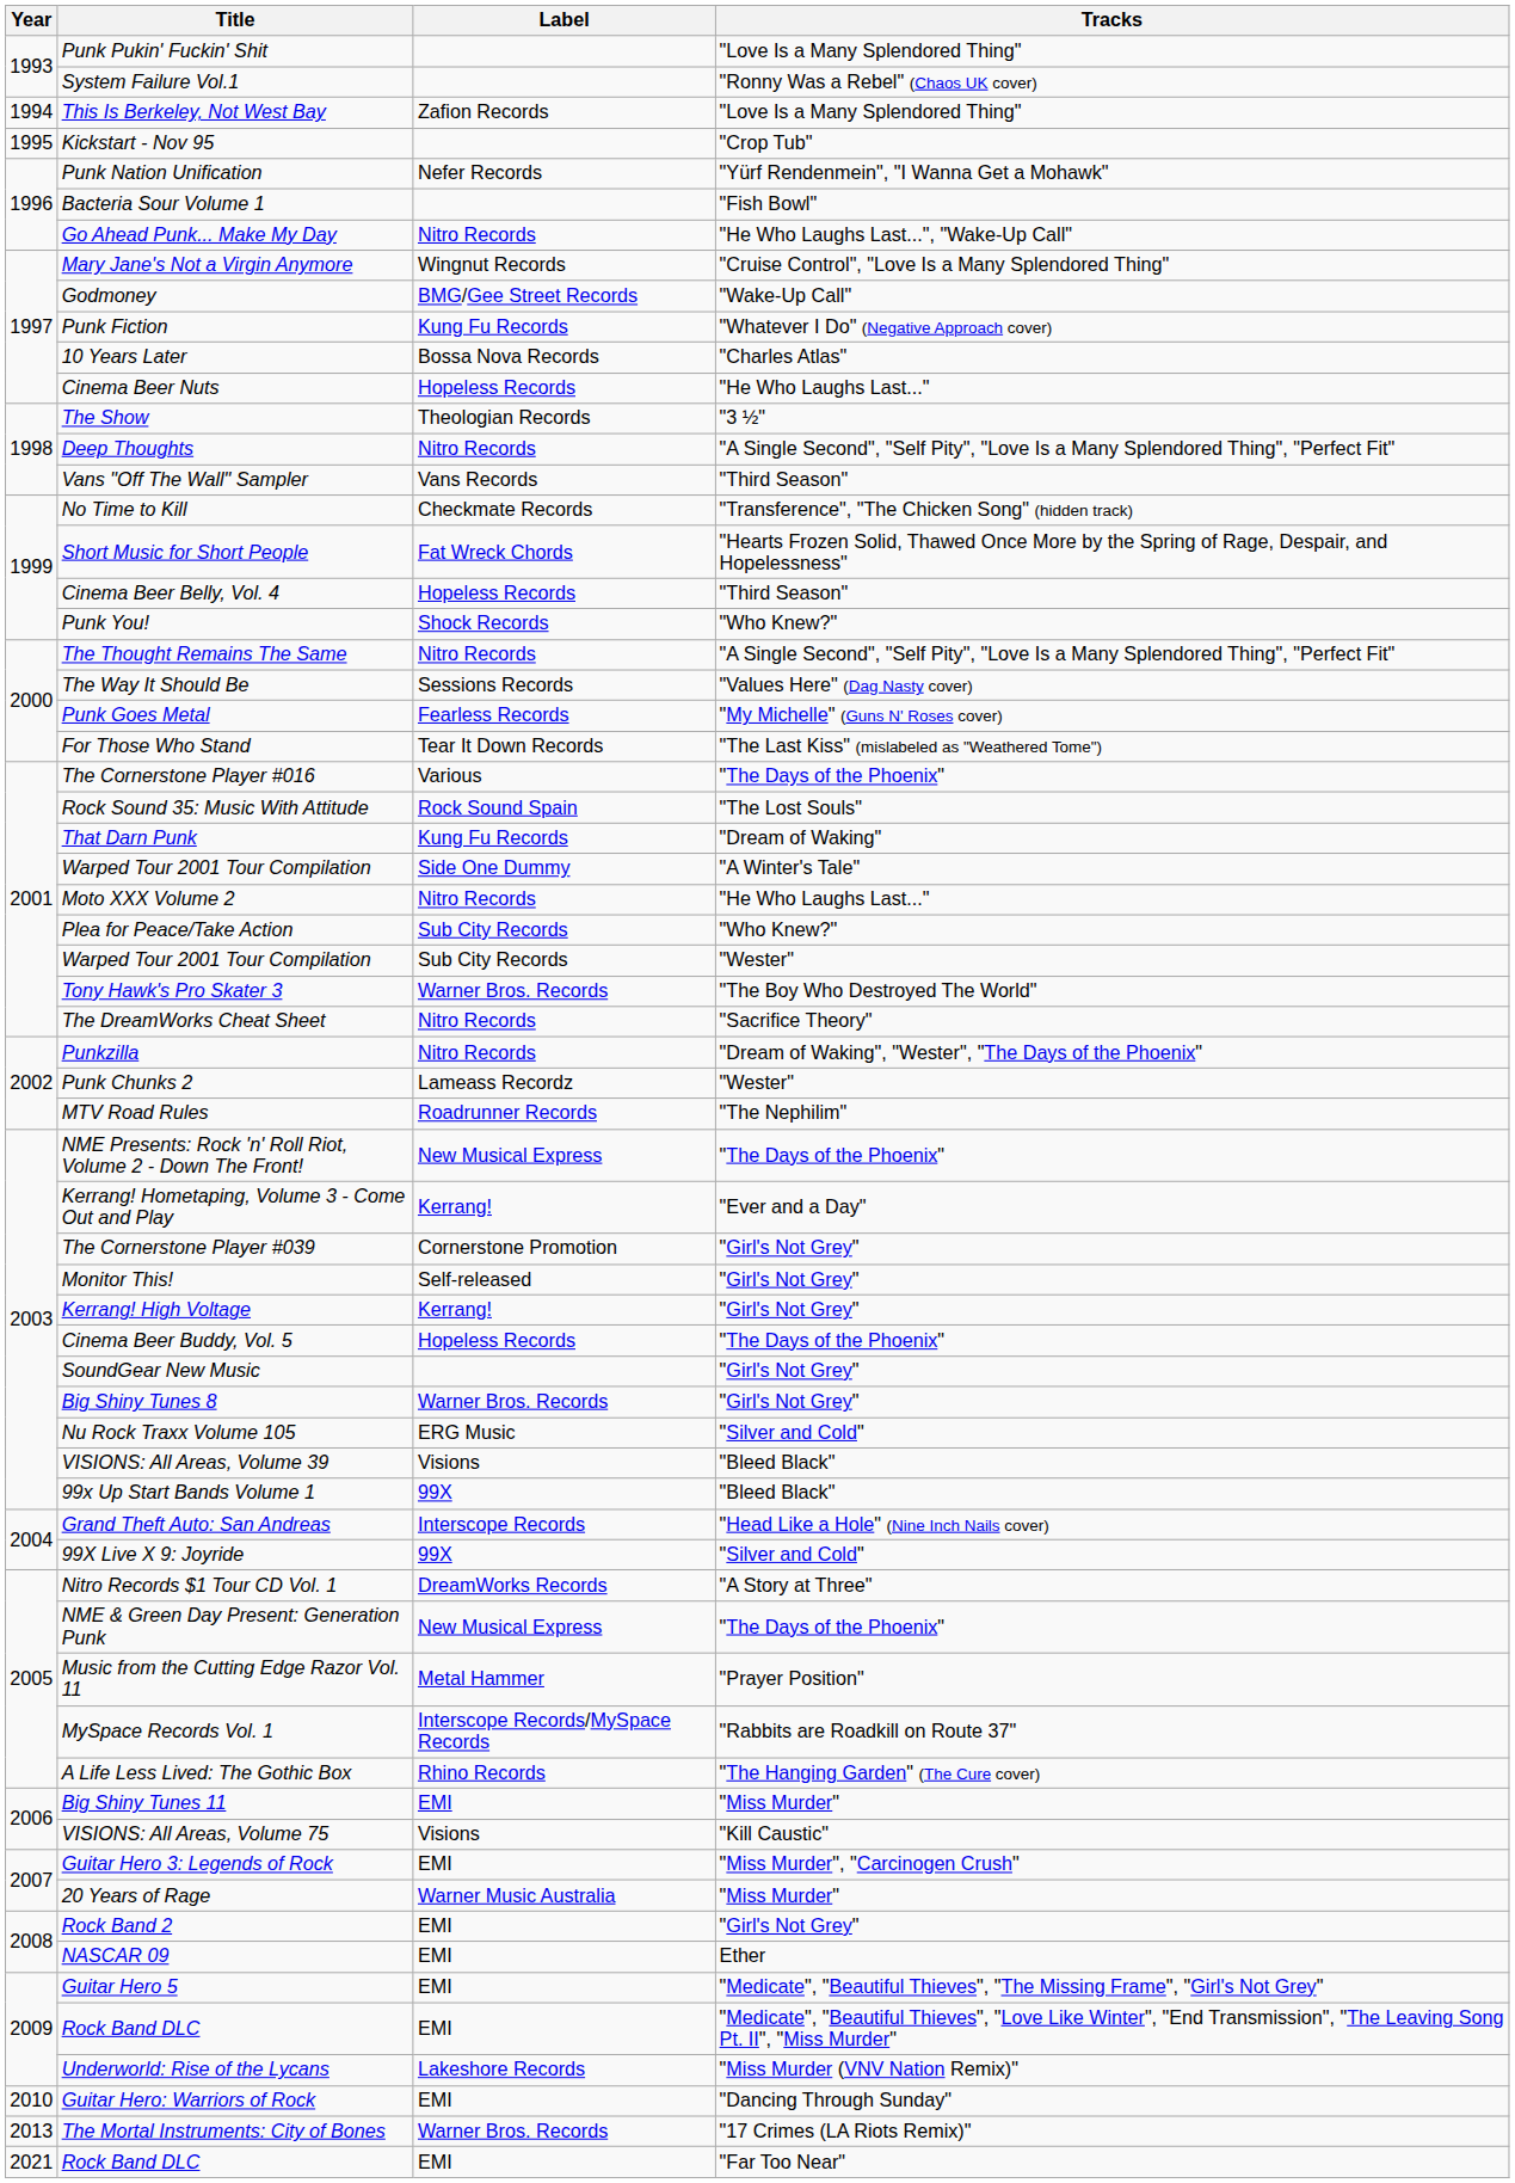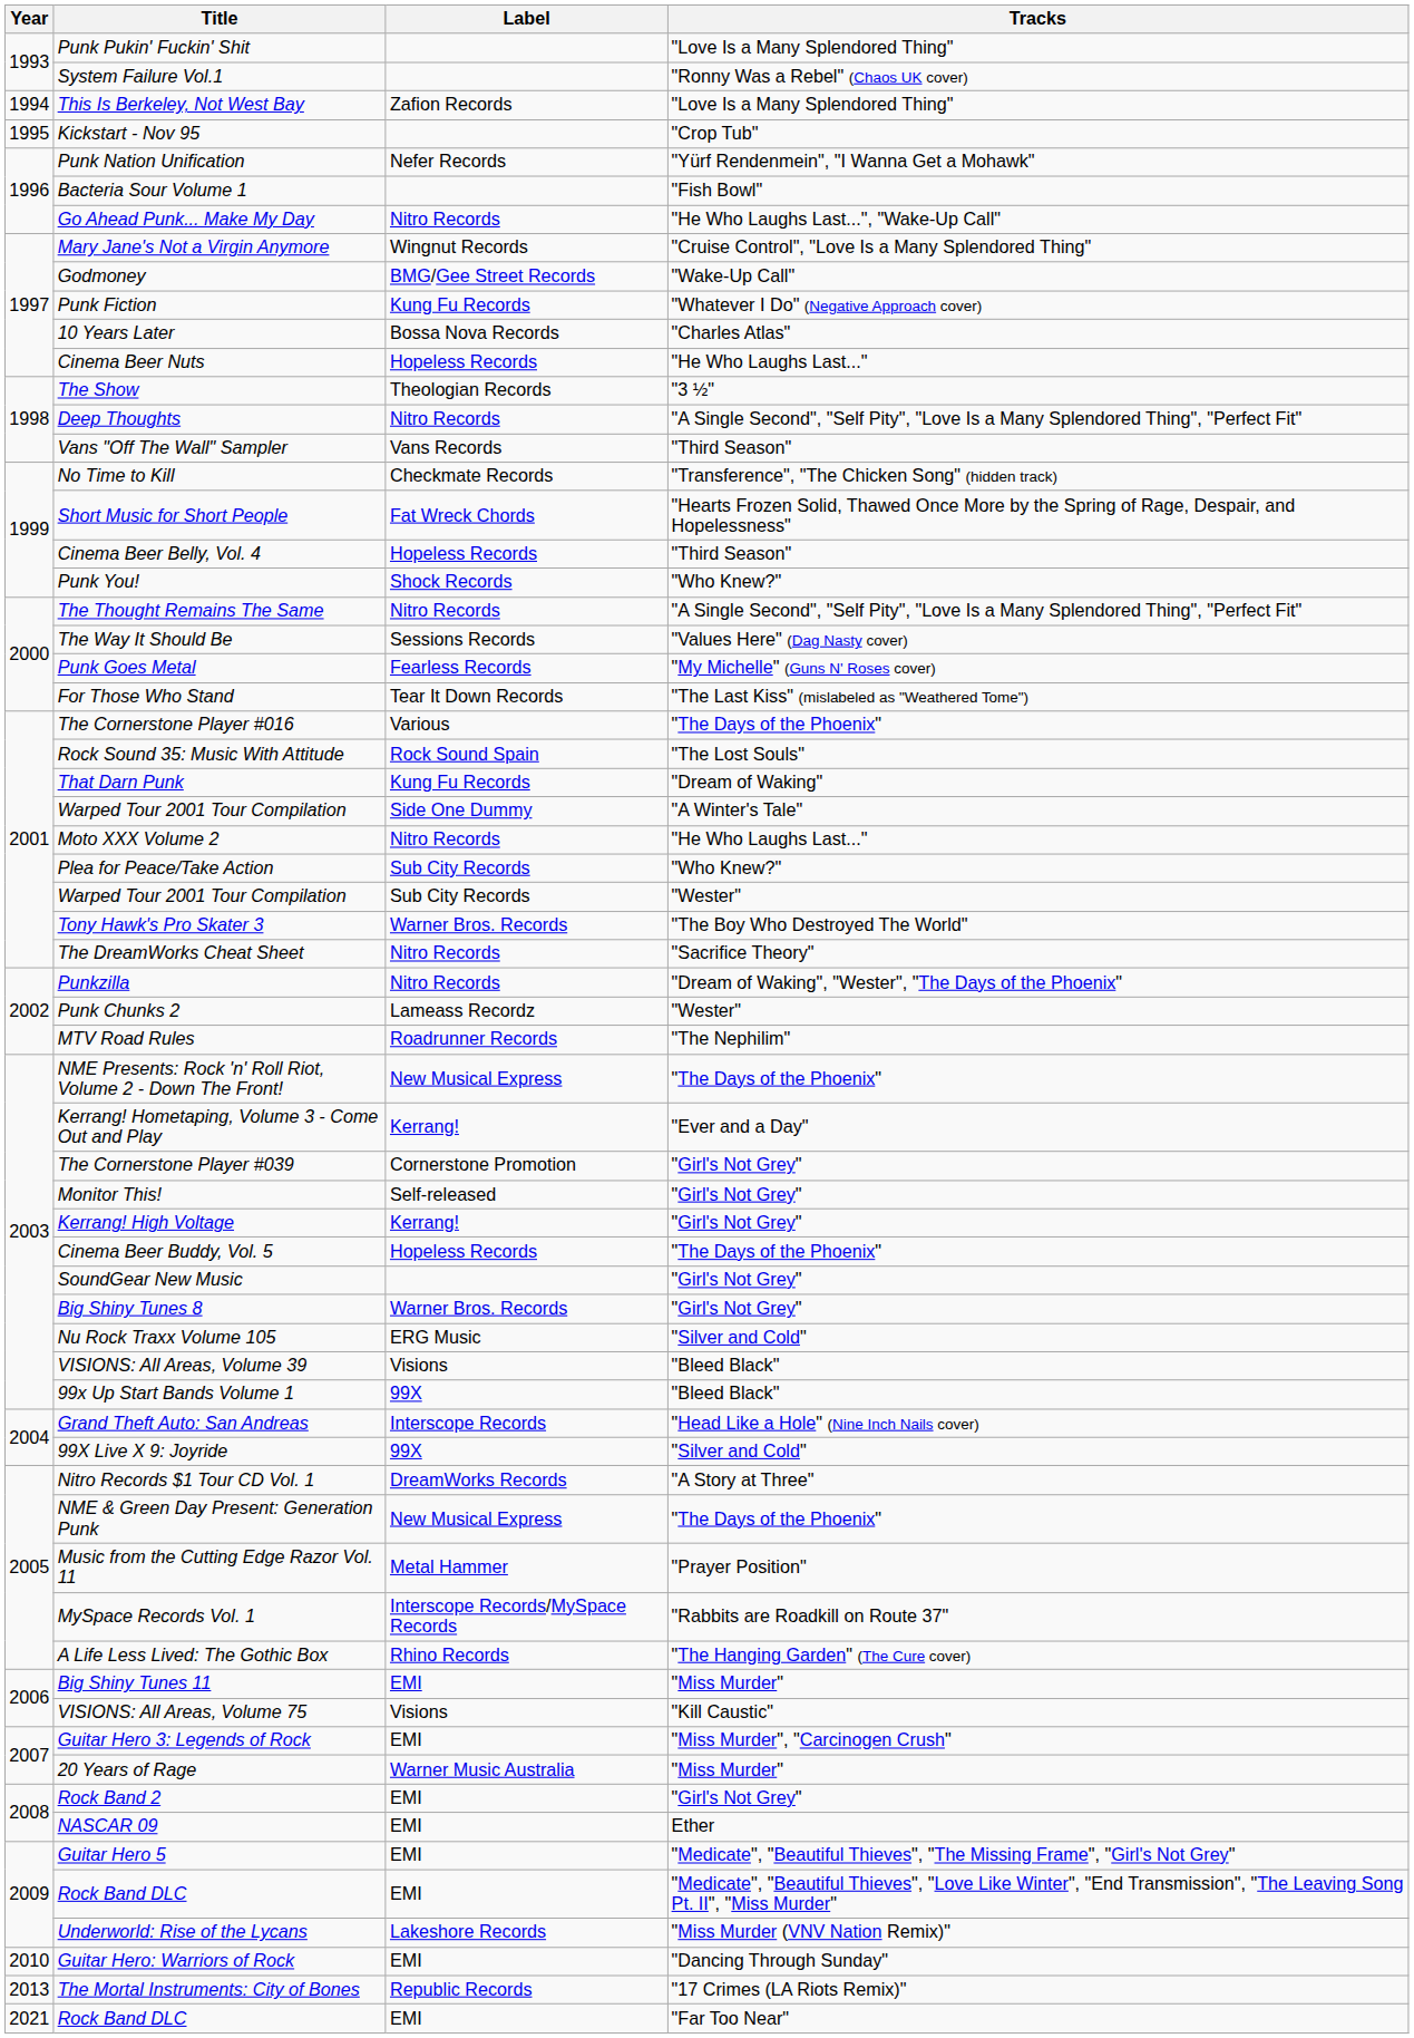 <table class="wikitable">
 <tr>
 <th>Year</th>
 <th style="width:18em">Title</th>
 <th>Label</th>
 <th>Tracks</th>
 </tr>
 <tr>
 <td rowspan=2>1993</td>
 <td><em>Punk Pukin' Fuckin' Shit</em></td>
 <td></td>
 <td>"Love Is a Many Splendored Thing"</td>
 </tr>
 <tr>
 <td><em>System Failure Vol.1</em></td>
 <td></td>
 <td>"Ronny Was a Rebel" <small>(<a href='#'>Chaos UK</a> cover)</small></td>
 </tr>
 <tr>
 <td>1994</td>
 <td><em><a href='#'>This Is Berkeley, Not West Bay</a></em></td>
 <td>Zafion Records</td>
 <td>"Love Is a Many Splendored Thing"</td>
 </tr>
 <tr>
 <td>1995</td>
 <td><em>Kickstart - Nov 95</em></td>
 <td></td>
 <td>"Crop Tub"</td>
 </tr>
 <tr>
 <td rowspan=3>1996</td>
 <td><em>Punk Nation Unification</em></td>
 <td>Nefer Records</td>
 <td>"Yürf Rendenmein", "I Wanna Get a Mohawk"</td>
 </tr>
 <tr>
 <td><em>Bacteria Sour Volume 1</em></td>
 <td></td>
 <td>"Fish Bowl"</td>
 </tr>
 <tr>
 <td><em><a href='#'>Go Ahead Punk... Make My Day</a></em></td>
 <td><a href='#'>Nitro Records</a></td>
 <td>"He Who Laughs Last...", "Wake-Up Call"</td>
 </tr>
 <tr>
 <td rowspan=5>1997</td>
 <td><em><a href='#'>Mary Jane's Not a Virgin Anymore</a></em></td>
 <td>Wingnut Records</td>
 <td>"Cruise Control", "Love Is a Many Splendored Thing"</td>
 </tr>
 <tr>
 <td><em>Godmoney</em></td>
 <td><a href='#'>BMG</a>/<a href='#'>Gee Street Records</a></td>
 <td>"Wake-Up Call"</td>
 </tr>
 <tr>
 <td><em>Punk Fiction</em></td>
 <td><a href='#'>Kung Fu Records</a></td>
 <td>"Whatever I Do" <small>(<a href='#'>Negative Approach</a> cover)</small></td>
 </tr>
 <tr>
 <td><em>10 Years Later</em></td>
 <td>Bossa Nova Records</td>
 <td>"Charles Atlas"</td>
 </tr>
 <tr>
 <td><em>Cinema Beer Nuts</em></td>
 <td><a href='#'>Hopeless Records</a></td>
 <td>"He Who Laughs Last..."</td>
 </tr>
 <tr>
 <td rowspan=3>1998</td>
 <td><em><a href='#'>The Show</a></em></td>
 <td>Theologian Records</td>
 <td>"3 ½"</td>
 </tr>
 <tr>
 <td><em><a href='#'>Deep Thoughts</a></em></td>
 <td><a href='#'>Nitro Records</a></td>
 <td>"A Single Second", "Self Pity", "Love Is a Many Splendored Thing", "Perfect Fit"</td>
 </tr>
 <tr>
 <td><em>Vans "Off The Wall" Sampler</em></td>
 <td>Vans Records</td>
 <td>"Third Season"</td>
 </tr>
 <tr>
 <td rowspan=4>1999</td>
 <td><em>No Time to Kill</em></td>
 <td>Checkmate Records</td>
 <td>"Transference", "The Chicken Song" <small>(hidden track)</small></td>
 </tr>
 <tr>
 <td><em><a href='#'>Short Music for Short People</a></em></td>
 <td><a href='#'>Fat Wreck Chords</a></td>
 <td>"Hearts Frozen Solid, Thawed Once More by the Spring of Rage, Despair, and Hopelessness"</td>
 </tr>
 <tr>
 <td><em>Cinema Beer Belly, Vol. 4</em></td>
 <td><a href='#'>Hopeless Records</a></td>
 <td>"Third Season"</td>
 </tr>
 <tr>
 <td><em>Punk You!</em></td>
 <td><a href='#'>Shock Records</a></td>
 <td>"Who Knew?"</td>
 </tr>
 <tr>
 <td rowspan=4>2000</td>
 <td><em><a href='#'>The Thought Remains The Same</a></em></td>
 <td><a href='#'>Nitro Records</a></td>
 <td>"A Single Second", "Self Pity", "Love Is a Many Splendored Thing", "Perfect Fit"</td>
 </tr>
 <tr>
 <td><em>The Way It Should Be</em></td>
 <td>Sessions Records</td>
 <td>"Values Here" <small>(<a href='#'>Dag Nasty</a> cover)</small></td>
 </tr>
 <tr>
 <td><em><a href='#'>Punk Goes Metal</a></em></td>
 <td><a href='#'>Fearless Records</a></td>
 <td>"<a href='#'>My Michelle</a>" <small>(<a href='#'>Guns N' Roses</a> cover)</small></td>
 </tr>
 <tr>
 <td><em>For Those Who Stand</em></td>
 <td>Tear It Down Records</td>
 <td>"The Last Kiss" <small>(mislabeled as "Weathered Tome")</small></td>
 </tr>
 <tr>
 <td rowspan=9>2001</td>
 <td><em>The Cornerstone Player #016</em></td>
 <td>Various</td>
 <td>"<a href='#'>The Days of the Phoenix</a>"</td>
 </tr>
 <tr>
 <td><em>Rock Sound 35: Music With Attitude</em></td>
 <td><a href='#'>Rock Sound Spain</a></td>
 <td>"The Lost Souls"</td>
 </tr>
 <tr>
 <td><em><a href='#'>That Darn Punk</a></em></td>
 <td><a href='#'>Kung Fu Records</a></td>
 <td>"Dream of Waking"</td>
 </tr>
 <tr>
 <td><em>Warped Tour 2001 Tour Compilation</em></td>
 <td><a href='#'>Side One Dummy</a></td>
 <td>"A Winter's Tale"</td>
 </tr>
 <tr>
 <td><em>Moto XXX Volume 2</em></td>
 <td><a href='#'>Nitro Records</a></td>
 <td>"He Who Laughs Last..."</td>
 </tr>
 <tr>
 <td><em>Plea for Peace/Take Action</em></td>
 <td><a href='#'>Sub City Records</a></td>
 <td>"Who Knew?"</td>
 </tr>
 <tr>
 <td><em>Warped Tour 2001 Tour Compilation</em></td>
 <td>Sub City Records</td>
 <td>"Wester"</td>
 </tr>
 <tr>
 <td><em><a href='#'>Tony Hawk's Pro Skater 3</a></em></td>
 <td><a href='#'>Warner Bros. Records</a></td>
 <td>"The Boy Who Destroyed The World"</td>
 </tr>
 <tr>
 <td><em>The DreamWorks Cheat Sheet</em></td>
 <td><a href='#'>Nitro Records</a></td>
 <td>"Sacrifice Theory"</td>
 </tr>
 <tr>
 <td rowspan=3>2002</td>
 <td><em><a href='#'>Punkzilla</a></em></td>
 <td><a href='#'>Nitro Records</a></td>
 <td>"Dream of Waking", "Wester", "<a href='#'>The Days of the Phoenix</a>"</td>
 </tr>
 <tr>
 <td><em>Punk Chunks 2</em></td>
 <td>Lameass Recordz</td>
 <td>"Wester"</td>
 </tr>
 <tr>
 <td><em>MTV Road Rules</em></td>
 <td><a href='#'>Roadrunner Records</a></td>
 <td>"The Nephilim"</td>
 </tr>
 <tr>
 <td rowspan=11>2003</td>
 <td><em>NME Presents: Rock 'n' Roll Riot, Volume 2 - Down The Front!</em></td>
 <td><a href='#'>New Musical Express</a></td>
 <td>"<a href='#'>The Days of the Phoenix</a>"</td>
 </tr>
 <tr>
 <td><em>Kerrang! Hometaping, Volume 3 - Come Out and Play</em></td>
 <td><a href='#'>Kerrang!</a></td>
 <td>"Ever and a Day"</td>
 </tr>
 <tr>
 <td><em>The Cornerstone Player #039</em></td>
 <td>Cornerstone Promotion</td>
 <td>"<a href='#'>Girl's Not Grey</a>"</td>
 </tr>
 <tr>
 <td><em>Monitor This!</em></td>
 <td>Self-released</td>
 <td>"<a href='#'>Girl's Not Grey</a>"</td>
 </tr>
 <tr>
 <td><em><a href='#'>Kerrang! High Voltage</a></em></td>
 <td><a href='#'>Kerrang!</a></td>
 <td>"<a href='#'>Girl's Not Grey</a>"</td>
 </tr>
 <tr>
 <td><em>Cinema Beer Buddy, Vol. 5</em></td>
 <td><a href='#'>Hopeless Records</a></td>
 <td>"<a href='#'>The Days of the Phoenix</a>"</td>
 </tr>
 <tr>
 <td><em>SoundGear New Music</em></td>
 <td></td>
 <td>"<a href='#'>Girl's Not Grey</a>"</td>
 </tr>
 <tr>
 <td><em><a href='#'>Big Shiny Tunes 8</a></em></td>
 <td><a href='#'>Warner Bros. Records</a></td>
 <td>"<a href='#'>Girl's Not Grey</a>"</td>
 </tr>
 <tr>
 <td><em>Nu Rock Traxx Volume 105</em></td>
 <td>ERG Music</td>
 <td>"<a href='#'>Silver and Cold</a>"</td>
 </tr>
 <tr>
 <td><em>VISIONS: All Areas, Volume 39</em></td>
 <td>Visions</td>
 <td>"Bleed Black"</td>
 </tr>
 <tr>
 <td><em>99x Up Start Bands Volume 1</em></td>
 <td><a href='#'>99X</a></td>
 <td>"Bleed Black"</td>
 </tr>
 <tr>
 <td rowspan=2>2004</td>
 <td><em><a href='#'>Grand Theft Auto: San Andreas</a></em></td>
 <td><a href='#'>Interscope Records</a></td>
 <td>"<a href='#'>Head Like a Hole</a>" <small>(<a href='#'>Nine Inch Nails</a> cover)</small></td>
 </tr>
 <tr>
 <td><em>99X Live X 9: Joyride</em></td>
 <td><a href='#'>99X</a></td>
 <td>"<a href='#'>Silver and Cold</a>"</td>
 </tr>
 <tr>
 <td rowspan=5>2005</td>
 <td><em>Nitro Records $1 Tour CD Vol. 1</em></td>
 <td><a href='#'>DreamWorks Records</a></td>
 <td>"A Story at Three"</td>
 </tr>
 <tr>
 <td><em>NME & Green Day Present: Generation Punk</em></td>
 <td><a href='#'>New Musical Express</a></td>
 <td>"<a href='#'>The Days of the Phoenix</a>"</td>
 </tr>
 <tr>
 <td><em>Music from the Cutting Edge Razor Vol. 11</em></td>
 <td><a href='#'>Metal Hammer</a></td>
 <td>"Prayer Position"</td>
 </tr>
 <tr>
 <td><em>MySpace Records Vol. 1</em></td>
 <td><a href='#'>Interscope Records</a>/<a href='#'>MySpace Records</a></td>
 <td>"Rabbits are Roadkill on Route 37"</td>
 </tr>
 <tr>
 <td><em>A Life Less Lived: The Gothic Box</em></td>
 <td><a href='#'>Rhino Records</a></td>
 <td>"<a href='#'>The Hanging Garden</a>" <small>(<a href='#'>The Cure</a> cover)</small></td>
 </tr>
 <tr>
 <td rowspan=2>2006</td>
 <td><em><a href='#'>Big Shiny Tunes 11</a></em></td>
 <td><a href='#'>EMI</a></td>
 <td>"<a href='#'>Miss Murder</a>"</td>
 </tr>
 <tr>
 <td><em>VISIONS: All Areas, Volume 75</em></td>
 <td>Visions</td>
 <td>"Kill Caustic"</td>
 </tr>
 <tr>
 <td rowspan=2>2007</td>
 <td><em><a href='#'>Guitar Hero 3: Legends of Rock</a></em></td>
 <td>EMI</td>
 <td>"<a href='#'>Miss Murder</a>", "<a href='#'>Carcinogen Crush</a>"</td>
 </tr>
 <tr>
 <td><em>20 Years of Rage</em></td>
 <td><a href='#'>Warner Music Australia</a></td>
 <td>"<a href='#'>Miss Murder</a>"</td>
 </tr>
 <tr>
 <td rowspan=2>2008</td>
 <td><em><a href='#'>Rock Band 2</a></em></td>
 <td>EMI</td>
 <td>"<a href='#'>Girl's Not Grey</a>"</td>
 </tr>
 <tr>
 <td><em><a href='#'>NASCAR 09</a></em></td>
 <td>EMI</td>
 <td>Ether</td>
 </tr>
 <tr>
 <td rowspan=3>2009</td>
 <td><em><a href='#'>Guitar Hero 5</a></em></td>
 <td>EMI</td>
 <td>"<a href='#'>Medicate</a>", "<a href='#'>Beautiful Thieves</a>", "<a href='#'>The Missing Frame</a>", "<a href='#'>Girl's Not Grey</a>"</td>
 </tr>
 <tr>
 <td><em><a href='#'>Rock Band DLC</a></em></td>
 <td>EMI</td>
 <td>"<a href='#'>Medicate</a>", "<a href='#'>Beautiful Thieves</a>", "<a href='#'>Love Like Winter</a>", "End Transmission", "<a href='#'>The Leaving Song Pt. II</a>", "<a href='#'>Miss Murder</a>"</td>
 </tr>
 <tr>
 <td><em><a href='#'>Underworld: Rise of the Lycans</a></em></td>
 <td><a href='#'>Lakeshore Records</a></td>
 <td>"<a href='#'>Miss Murder</a> (<a href='#'>VNV Nation</a> Remix)"</td>
 </tr>
 <tr>
 <td>2010</td>
 <td><em><a href='#'>Guitar Hero: Warriors of Rock</a></em></td>
 <td>EMI</td>
 <td>"Dancing Through Sunday"</td>
 </tr>
 <tr>
 <td>2013</td>
 <td><em><a href='#'>The Mortal Instruments: City of Bones</a></em></td>
-<td><a href='#'>Warner Bros. Records</a></td>
+<td><a href='#'>Republic Records</a></td>
 <td>"17 Crimes (LA Riots Remix)"</td>
 </tr>
 <tr>
 <td>2021</td>
 <td><em><a href='#'>Rock Band DLC</a></em></td>
 <td>EMI</td>
 <td>"Far Too Near"</td>
 </tr>
 </table>
